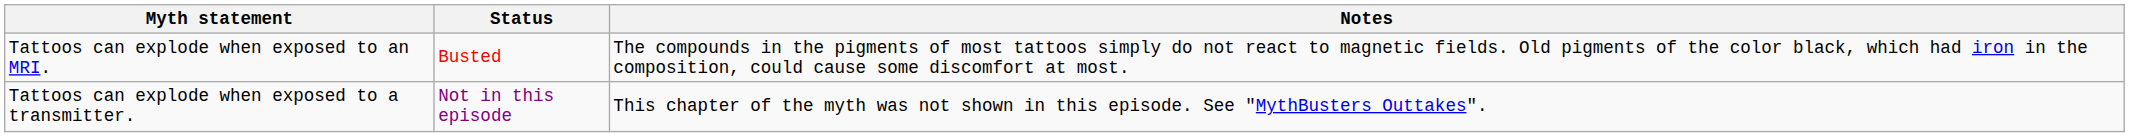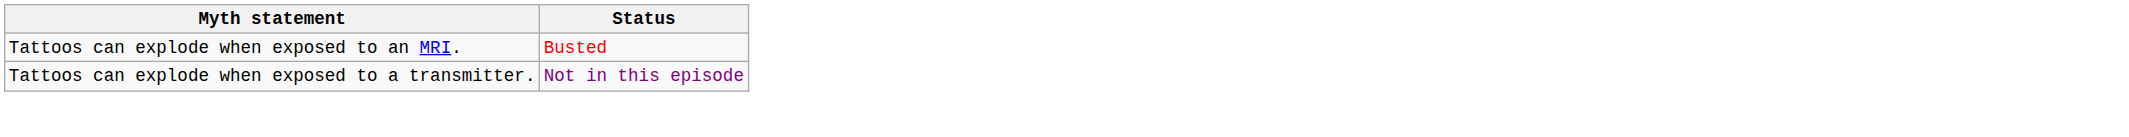 <table class="wikitable plainrowheaders">
 <tr>
 <th>Myth statement</th>
 <th>Status</th>
-<th>Notes</th>
 </tr>
 <tr>
 <td>Tattoos can explode when exposed to an <a href='#'>MRI</a>.</td>
 <td style="color:red">Busted</td>
-<td>The compounds in the pigments of most tattoos simply do not react to magnetic fields. Old pigments of the color black, which had <a href='#'>iron</a> in the composition, could cause some discomfort at most.</td>
 </tr>
 <tr>
 <td>Tattoos can explode when exposed to a transmitter.</td>
 <td style="color:purple">Not in this episode</td>
-<td>This chapter of the myth was not shown in this episode. See "<a href='#'>MythBusters Outtakes</a>".</td>
 </tr>
 </table>
